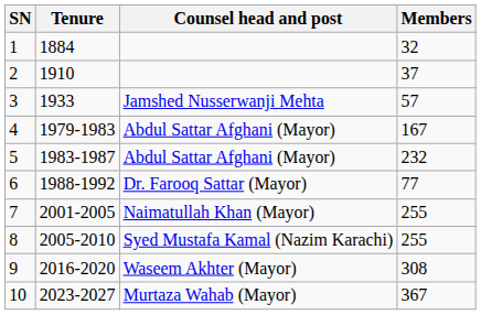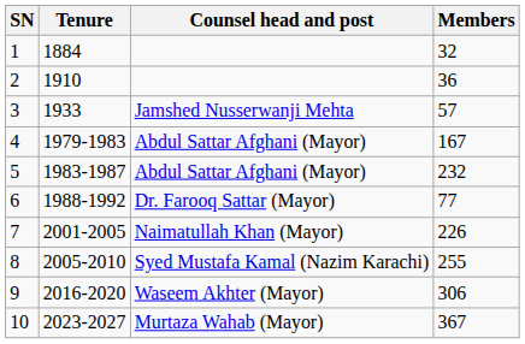 <table class="wikitable">
 <tr>
 <th>SN</th>
 <th>Tenure</th>
 <th>Counsel head and post</th>
 <th>Members</th>
 </tr>
 <tr>
 <td>1</td>
 <td>1884</td>
 <td></td>
 <td>32</td>
 </tr>
 <tr>
 <td>2</td>
 <td>1910</td>
 <td></td>
-<td>37</td>
+<td>36</td>
 </tr>
 <tr>
 <td>3</td>
 <td>1933</td>
 <td><a href='#'>Jamshed Nusserwanji Mehta</a></td>
 <td>57</td>
 </tr>
 <tr>
 <td>4</td>
 <td>1979-1983</td>
 <td><a href='#'>Abdul Sattar Afghani</a> (Mayor)</td>
 <td>167</td>
 </tr>
 <tr>
 <td>5</td>
 <td>1983-1987</td>
 <td><a href='#'>Abdul Sattar Afghani</a> (Mayor)</td>
 <td>232</td>
 </tr>
 <tr>
 <td>6</td>
 <td>1988-1992</td>
 <td><a href='#'>Dr. Farooq Sattar</a> (Mayor)</td>
 <td>77</td>
 </tr>
 <tr>
 <td>7</td>
 <td>2001-2005</td>
 <td><a href='#'>Naimatullah Khan</a> (Mayor)</td>
-<td>255</td>
+<td>226</td>
 </tr>
 <tr>
 <td>8</td>
 <td>2005-2010</td>
 <td><a href='#'>Syed Mustafa Kamal</a> (Nazim Karachi)</td>
 <td>255</td>
 </tr>
 <tr>
 <td>9</td>
 <td>2016-2020</td>
 <td><a href='#'>Waseem Akhter</a> (Mayor)</td>
-<td>308</td>
+<td>306</td>
 </tr>
 <tr>
 <td>10</td>
 <td>2023-2027</td>
 <td><a href='#'>Murtaza Wahab</a> (Mayor)</td>
 <td>367</td>
 </tr>
 </table>
